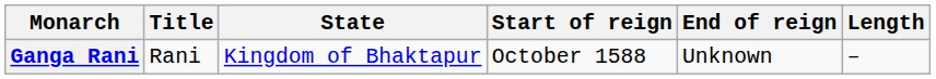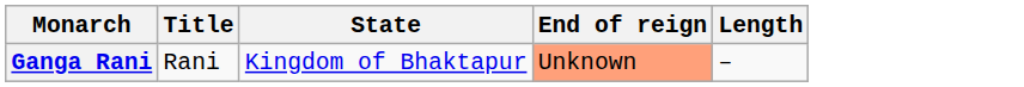 <table class="wikitable sortable">
 <tr>
 <th>Monarch</th>
 <th>Title</th>
 <th>State</th>
-<th>Start of reign</th>
 <th>End of reign</th>
 <th>Length</th>
 </tr>
 <tr>
 <th><a href='#'>Ganga Rani</a></th>
 <td>Rani</td>
 <td><a href='#'>Kingdom of Bhaktapur</a></td>
-<td>October 1588</td>
-<td>Unknown</td>
+<td style="background: lightsalmon;">Unknown</td>
 <td>–</td>
 </tr>
 </table>
